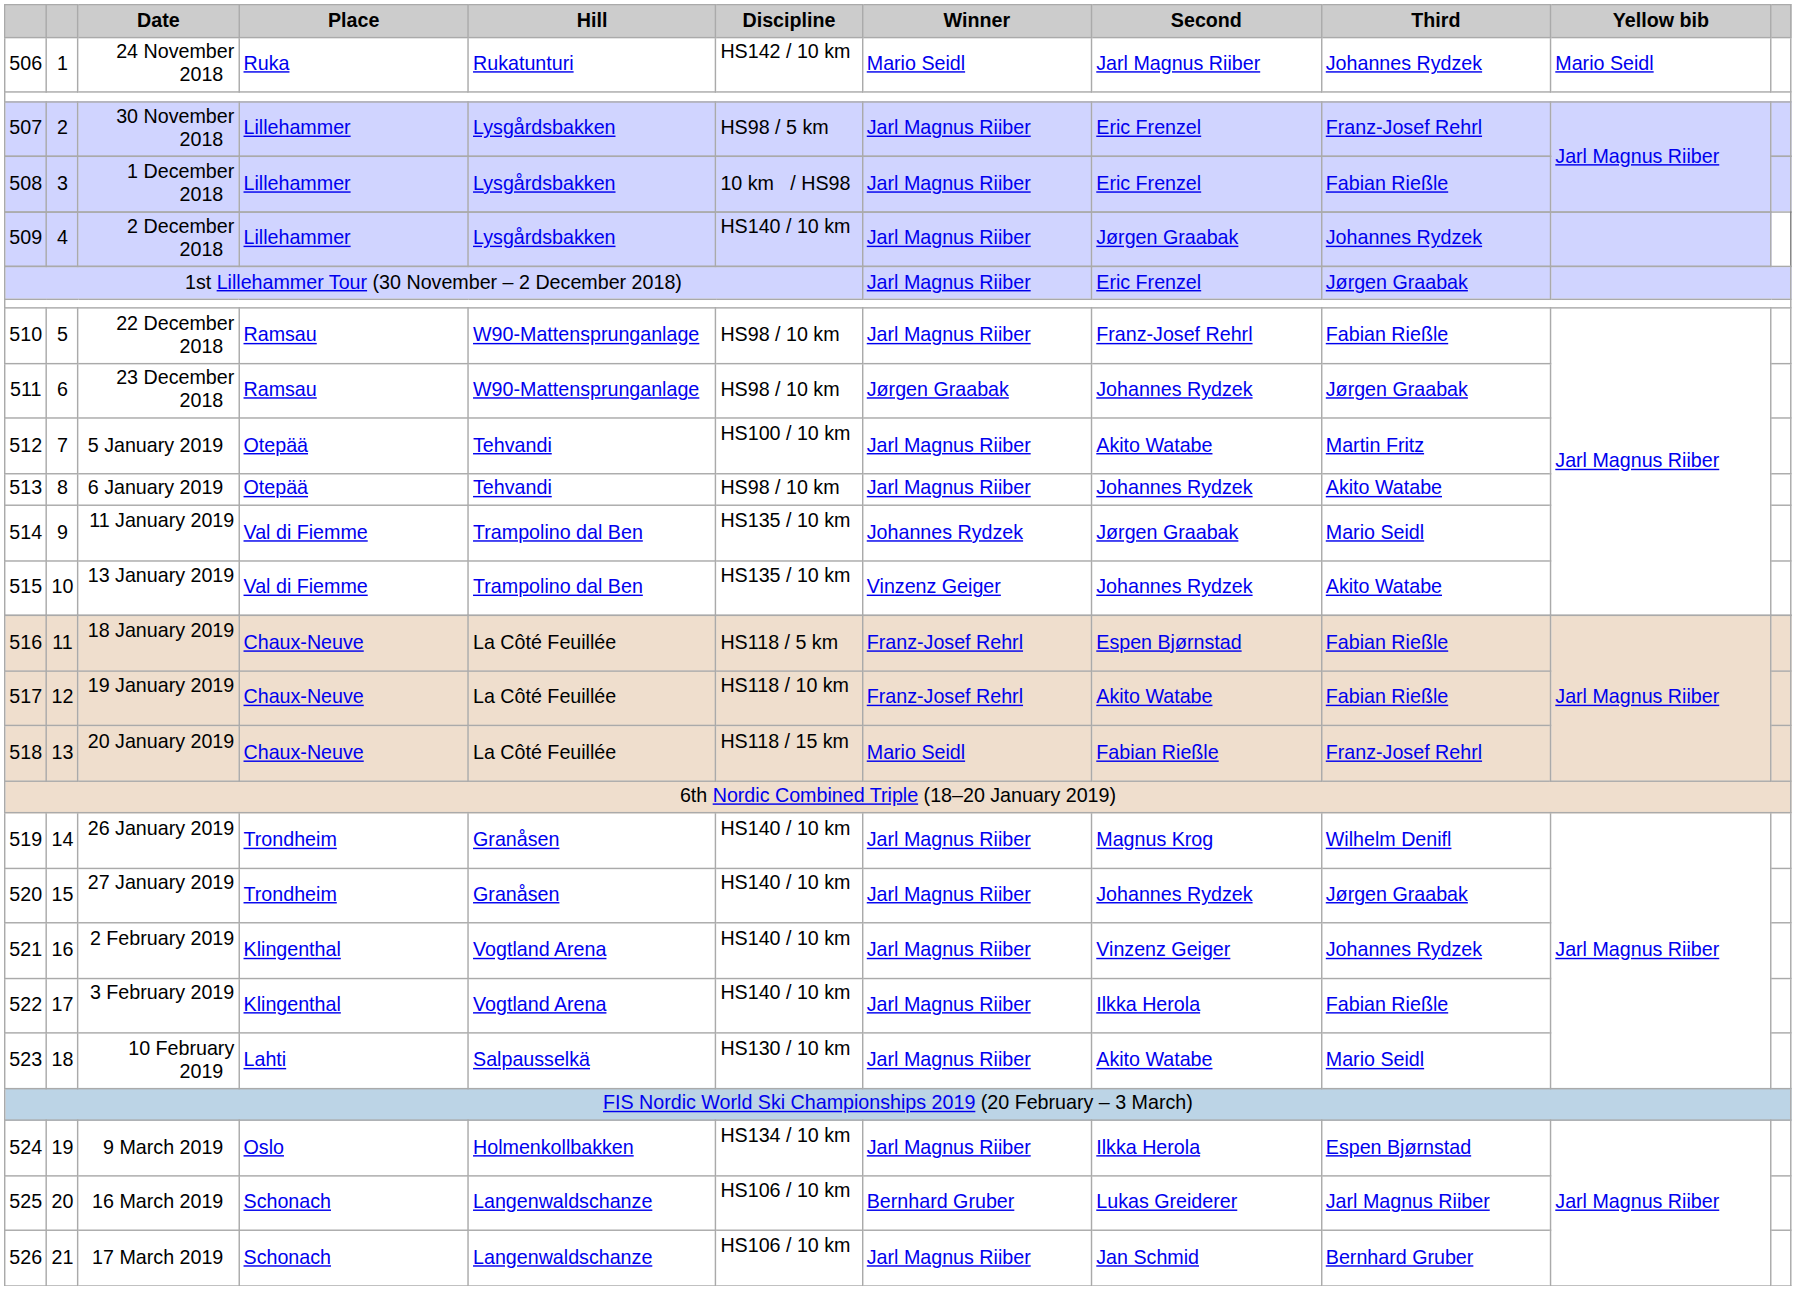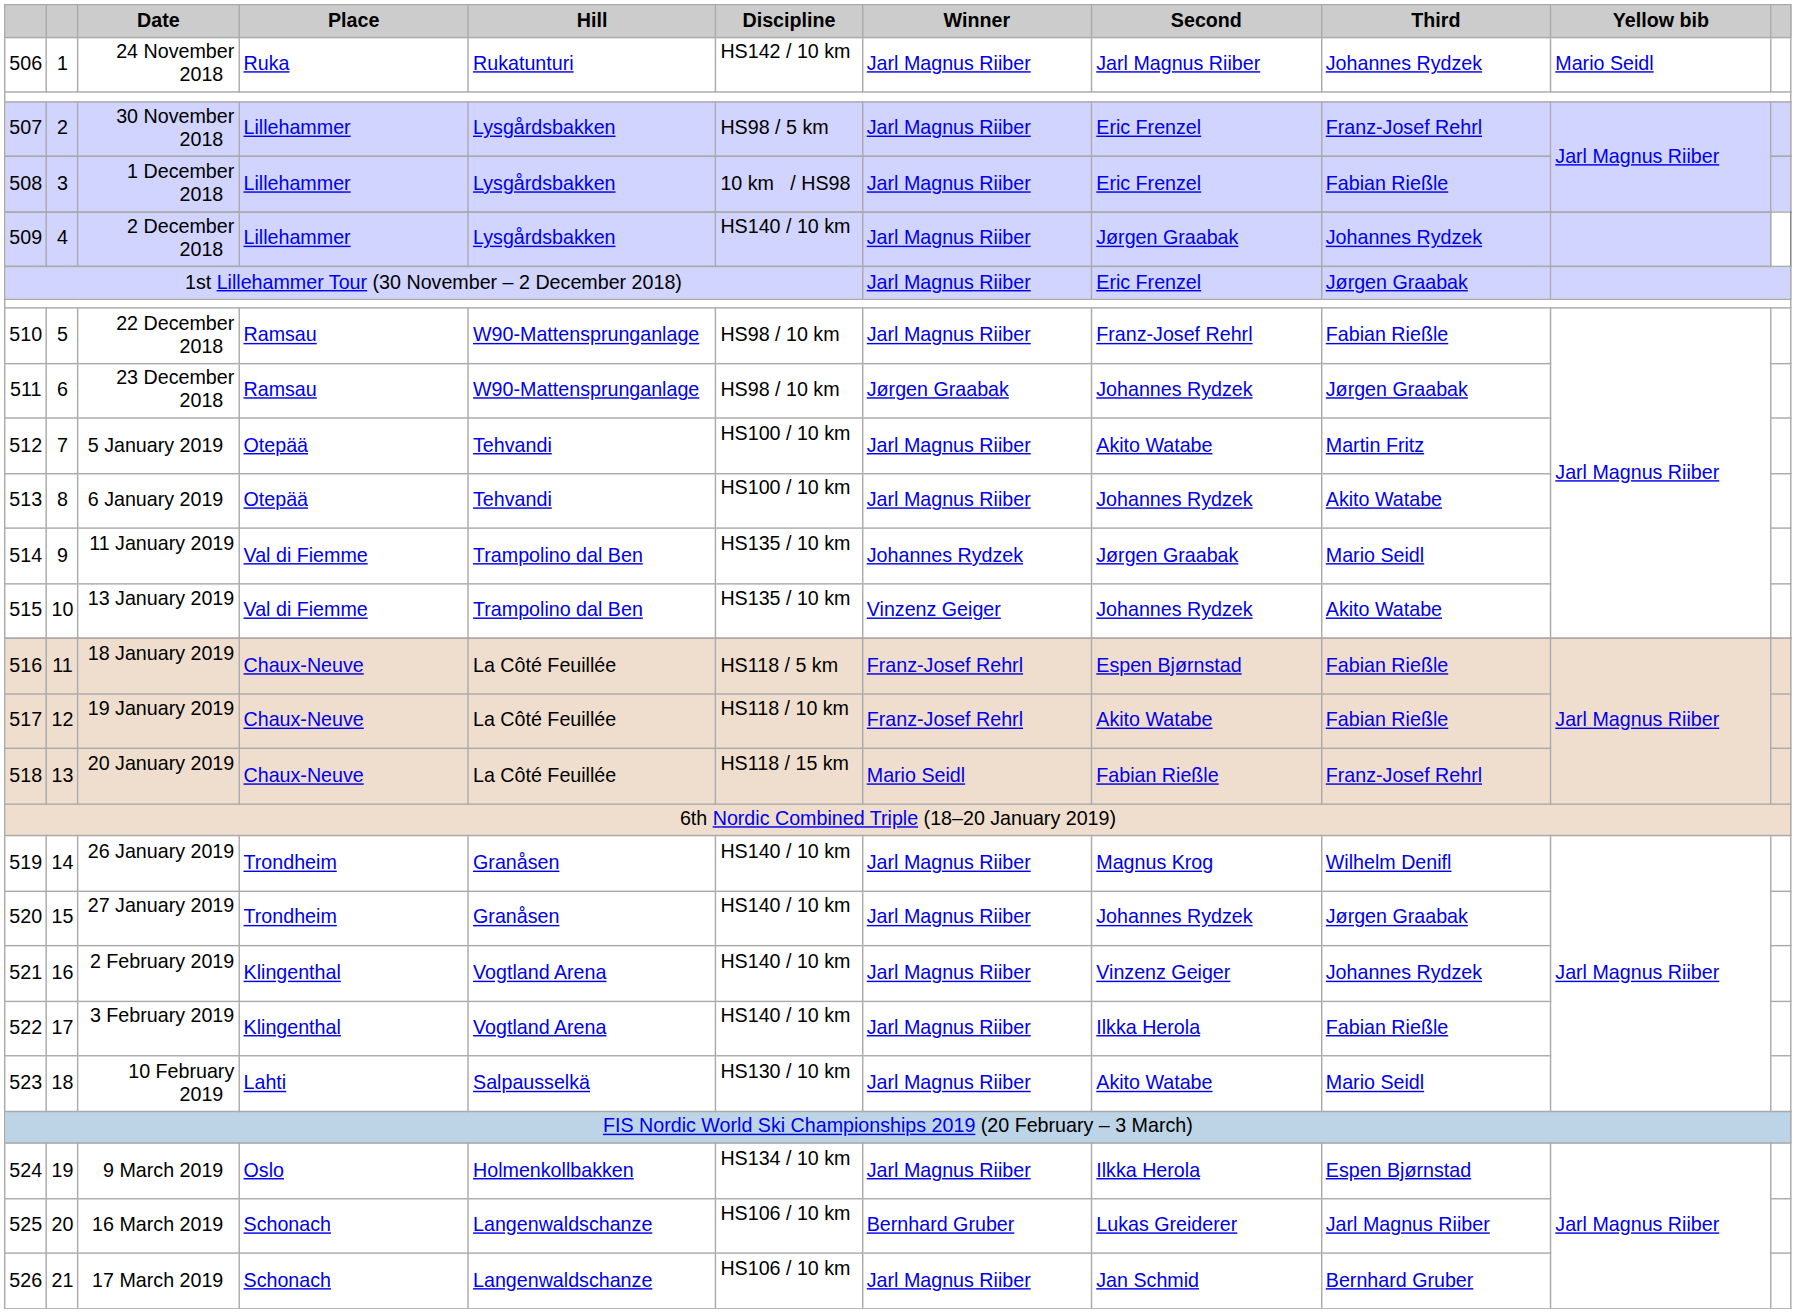 <table class="wikitable plainrowheaders" style="background:#fff; font-size:86%; line-height:16px; border:grey solid 1px; border-collapse:collapse;">
 <tr style="background:#ccc; text-align:center;">
 <th scope="col" style="background:#ccc; width=20 px;"></th>
 <th scope="col" style="background:#ccc; width=30 px;"></th>
 <th scope="col" style="background:#ccc; width:120px;">Date</th>
 <th scope="col" style="background:#ccc; width:180px;">Place</th>
 <th scope="col" style="background:#ccc; width:180px;">Hill</th>
 <th scope="col" style="background:#ccc; width:106px;">Discipline</th>
 <th scope="col" style="background:#ccc; width:185px;">Winner</th>
 <th scope="col" style="background:#ccc; width:185px;">Second</th>
 <th scope="col" style="background:#ccc; width:185px;">Third</th>
 <th scope="col" style="background:#ccc; width:180px;">Yellow bib</th>
 <th scope="col" style="background:#ccc; width:10px;"></th>
 </tr>
 <tr>
 <td align=center>506</td>
 <td align=center>1</td>
 <td align=right>24 November 2018  </td>
 <td> <a href='#'>Ruka</a></td>
 <td><a href='#'>Rukatunturi</a></td>
 <td>HS142 / 10 km  </td>
-<td> <a href='#'>Mario Seidl</a></td>
+<td> <a href='#'>Jarl Magnus Riiber</a></td>
 <td> <a href='#'>Jarl Magnus Riiber</a></td>
 <td> <a href='#'>Johannes Rydzek</a></td>
 <td> <a href='#'>Mario Seidl</a></td>
 <td></td>
 </tr>
 <tr>
 <td colspan=11></td>
 </tr>
 <tr bgcolor=#D0D4FF>
 <td align=center>507</td>
 <td align=center>2</td>
 <td align=right>30 November 2018  </td>
 <td> <a href='#'>Lillehammer</a></td>
 <td><a href='#'>Lysgårdsbakken</a></td>
 <td>HS98 / 5 km  </td>
 <td> <a href='#'>Jarl Magnus Riiber</a></td>
 <td> <a href='#'>Eric Frenzel</a></td>
 <td> <a href='#'>Franz-Josef Rehrl</a></td>
 <td rowspan=3> <a href='#'>Jarl Magnus Riiber</a></td>
 <td></td>
 </tr>
 <tr>
 </tr>
 <tr bgcolor=#D0D4FF>
 <td align=center>508</td>
 <td align=center>3</td>
 <td align=right>1 December 2018  </td>
 <td> <a href='#'>Lillehammer</a></td>
 <td><a href='#'>Lysgårdsbakken</a></td>
 <td>10 km   / HS98</td>
 <td> <a href='#'>Jarl Magnus Riiber</a></td>
 <td> <a href='#'>Eric Frenzel</a></td>
 <td> <a href='#'>Fabian Rießle</a></td>
 <td></td>
 </tr>
 <tr>
 </tr>
 <tr bgcolor=#D0D4FF>
 <td align=center>509</td>
 <td align=center>4</td>
 <td align=right>2 December 2018  </td>
 <td> <a href='#'>Lillehammer</a></td>
 <td><a href='#'>Lysgårdsbakken</a></td>
 <td>HS140 / 10 km  </td>
 <td> <a href='#'>Jarl Magnus Riiber</a></td>
 <td> <a href='#'>Jørgen Graabak</a></td>
 <td> <a href='#'>Johannes Rydzek</a></td>
 <td></td>
 </tr>
 <tr>
 </tr>
 <tr bgcolor=#D0D4FF>
 <td colspan=6 align=center>1st <a href='#'>Lillehammer Tour</a> (30 November – 2 December 2018)</td>
 <td> <a href='#'>Jarl Magnus Riiber</a></td>
 <td> <a href='#'>Eric Frenzel</a></td>
 <td> <a href='#'>Jørgen Graabak</a></td>
 <td colspan=2></td>
 </tr>
 <tr>
 <td colspan=11></td>
 </tr>
 <tr>
 <td align=center>510</td>
 <td align=center>5</td>
 <td align=right>22 December 2018  </td>
 <td> <a href='#'>Ramsau</a></td>
 <td><a href='#'>W90-Mattensprunganlage</a></td>
 <td>HS98 / 10 km  </td>
 <td> <a href='#'>Jarl Magnus Riiber</a></td>
 <td> <a href='#'>Franz-Josef Rehrl</a></td>
 <td> <a href='#'>Fabian Rießle</a></td>
 <td rowspan="6"> <a href='#'>Jarl Magnus Riiber</a></td>
 <td></td>
 </tr>
 <tr>
 <td align=center>511</td>
 <td align=center>6</td>
 <td align=right>23 December 2018  </td>
 <td> <a href='#'>Ramsau</a></td>
 <td><a href='#'>W90-Mattensprunganlage</a></td>
 <td>HS98 / 10 km  </td>
 <td> <a href='#'>Jørgen Graabak</a></td>
 <td> <a href='#'>Johannes Rydzek</a></td>
 <td> <a href='#'>Jørgen Graabak</a></td>
 <td></td>
 </tr>
 <tr>
 <td align=center>512</td>
 <td align=center>7</td>
 <td align=right>5 January 2019  </td>
 <td> <a href='#'>Otepää</a></td>
 <td><a href='#'>Tehvandi</a></td>
 <td>HS100 / 10 km  </td>
 <td> <a href='#'>Jarl Magnus Riiber</a></td>
 <td> <a href='#'>Akito Watabe</a></td>
 <td> <a href='#'>Martin Fritz</a></td>
 <td></td>
 </tr>
 <tr>
 <td align=center>513</td>
 <td align=center>8</td>
 <td align=right>6 January 2019  </td>
 <td> <a href='#'>Otepää</a></td>
 <td><a href='#'>Tehvandi</a></td>
-<td>HS98 / 10 km  </td>
+<td>HS100 / 10 km  </td>
 <td> <a href='#'>Jarl Magnus Riiber</a></td>
 <td> <a href='#'>Johannes Rydzek</a></td>
 <td> <a href='#'>Akito Watabe</a></td>
 <td></td>
 </tr>
 <tr>
 <td align=center>514</td>
 <td align=center>9</td>
 <td align=right>11 January 2019  </td>
 <td> <a href='#'>Val di Fiemme</a></td>
 <td><a href='#'>Trampolino dal Ben</a></td>
 <td>HS135 / 10 km  </td>
 <td> <a href='#'>Johannes Rydzek</a></td>
 <td> <a href='#'>Jørgen Graabak</a></td>
 <td> <a href='#'>Mario Seidl</a></td>
 <td></td>
 </tr>
 <tr>
 <td align=center>515</td>
 <td align=center>10</td>
 <td align=right>13 January 2019  </td>
 <td> <a href='#'>Val di Fiemme</a></td>
 <td><a href='#'>Trampolino dal Ben</a></td>
 <td>HS135 / 10 km  </td>
 <td> <a href='#'>Vinzenz Geiger</a></td>
 <td> <a href='#'>Johannes Rydzek</a></td>
 <td> <a href='#'>Akito Watabe</a></td>
 <td></td>
 </tr>
 <tr>
 </tr>
 <tr bgcolor=#EFDECD>
 <td align=center>516</td>
 <td align=center>11</td>
 <td align=right>18 January 2019  </td>
 <td> <a href='#'>Chaux-Neuve</a></td>
 <td>La Côté Feuillée</td>
 <td>HS118 / 5 km  </td>
 <td> <a href='#'>Franz-Josef Rehrl</a></td>
 <td> <a href='#'>Espen Bjørnstad</a></td>
 <td> <a href='#'>Fabian Rießle</a></td>
 <td rowspan="3"> <a href='#'>Jarl Magnus Riiber</a></td>
 <td></td>
 </tr>
 <tr bgcolor=#EFDECD>
 <td align=center>517</td>
 <td align=center>12</td>
 <td align=right>19 January 2019  </td>
 <td> <a href='#'>Chaux-Neuve</a></td>
 <td>La Côté Feuillée</td>
 <td>HS118 / 10 km  </td>
 <td> <a href='#'>Franz-Josef Rehrl</a></td>
 <td> <a href='#'>Akito Watabe</a></td>
 <td> <a href='#'>Fabian Rießle</a></td>
 <td></td>
 </tr>
 <tr bgcolor=#EFDECD>
 <td align=center>518</td>
 <td align=center>13</td>
 <td align=right>20 January 2019  </td>
 <td> <a href='#'>Chaux-Neuve</a></td>
 <td>La Côté Feuillée</td>
 <td>HS118 / 15 km  </td>
 <td> <a href='#'>Mario Seidl</a></td>
 <td> <a href='#'>Fabian Rießle</a></td>
 <td> <a href='#'>Franz-Josef Rehrl</a></td>
 <td></td>
 </tr>
 <tr bgcolor="#EFDECD">
 <td colspan="11" align="center">6th <a href='#'>Nordic Combined Triple</a> (18–20 January 2019)</td>
 </tr>
 <tr>
 <td align=center>519</td>
 <td align=center>14</td>
 <td align=right>26 January 2019  </td>
 <td> <a href='#'>Trondheim</a></td>
 <td><a href='#'>Granåsen</a></td>
 <td>HS140 / 10 km  </td>
 <td> <a href='#'>Jarl Magnus Riiber</a></td>
 <td> <a href='#'>Magnus Krog</a></td>
 <td> <a href='#'>Wilhelm Denifl</a></td>
 <td rowspan="5"> <a href='#'>Jarl Magnus Riiber</a></td>
 <td></td>
 </tr>
 <tr>
 <td align=center>520</td>
 <td align=center>15</td>
 <td align=right>27 January 2019  </td>
 <td> <a href='#'>Trondheim</a></td>
 <td><a href='#'>Granåsen</a></td>
 <td>HS140 / 10 km  </td>
 <td> <a href='#'>Jarl Magnus Riiber</a></td>
 <td> <a href='#'>Johannes Rydzek</a></td>
 <td> <a href='#'>Jørgen Graabak</a></td>
 <td></td>
 </tr>
 <tr>
 <td align=center>521</td>
 <td align=center>16</td>
 <td align=right>2 February 2019  </td>
 <td> <a href='#'>Klingenthal</a></td>
 <td><a href='#'>Vogtland Arena</a></td>
 <td>HS140 / 10 km  </td>
 <td> <a href='#'>Jarl Magnus Riiber</a></td>
 <td> <a href='#'>Vinzenz Geiger</a></td>
 <td> <a href='#'>Johannes Rydzek</a></td>
 <td></td>
 </tr>
 <tr>
 <td align=center>522</td>
 <td align=center>17</td>
 <td align=right>3 February 2019  </td>
 <td> <a href='#'>Klingenthal</a></td>
 <td><a href='#'>Vogtland Arena</a></td>
 <td>HS140 / 10 km  </td>
 <td> <a href='#'>Jarl Magnus Riiber</a></td>
 <td> <a href='#'>Ilkka Herola</a></td>
 <td> <a href='#'>Fabian Rießle</a></td>
 <td></td>
 </tr>
 <tr>
 <td align=center>523</td>
 <td align=center>18</td>
 <td align=right>10 February 2019  </td>
 <td> <a href='#'>Lahti</a></td>
 <td><a href='#'>Salpausselkä</a></td>
 <td>HS130 / 10 km  </td>
 <td> <a href='#'>Jarl Magnus Riiber</a></td>
 <td> <a href='#'>Akito Watabe</a></td>
 <td> <a href='#'>Mario Seidl</a></td>
 <td></td>
 </tr>
 <tr bgcolor=#BCD4E6>
 <td colspan=11 align=center><a href='#'>FIS Nordic World Ski Championships 2019</a> (20 February – 3 March)</td>
 </tr>
 <tr>
 <td align=center>524</td>
 <td align=center>19</td>
 <td align=right>9 March 2019  </td>
 <td> <a href='#'>Oslo</a></td>
 <td><a href='#'>Holmenkollbakken</a></td>
 <td>HS134 / 10 km  </td>
 <td> <a href='#'>Jarl Magnus Riiber</a></td>
 <td> <a href='#'>Ilkka Herola</a></td>
 <td> <a href='#'>Espen Bjørnstad</a></td>
 <td rowspan="3"> <a href='#'>Jarl Magnus Riiber</a></td>
 <td></td>
 </tr>
 <tr>
 <td align=center>525</td>
 <td align=center>20</td>
 <td align=right>16 March 2019  </td>
 <td> <a href='#'>Schonach</a></td>
 <td><a href='#'>Langenwaldschanze</a></td>
 <td>HS106 / 10 km  </td>
 <td> <a href='#'>Bernhard Gruber</a></td>
 <td> <a href='#'>Lukas Greiderer</a></td>
 <td> <a href='#'>Jarl Magnus Riiber</a></td>
 <td></td>
 </tr>
 <tr>
 <td align=center>526</td>
 <td align=center>21</td>
 <td align=right>17 March 2019  </td>
 <td> <a href='#'>Schonach</a></td>
 <td><a href='#'>Langenwaldschanze</a></td>
 <td>HS106 / 10 km  </td>
 <td> <a href='#'>Jarl Magnus Riiber</a></td>
 <td> <a href='#'>Jan Schmid</a></td>
 <td> <a href='#'>Bernhard Gruber</a></td>
 <td></td>
 </tr>
 </table>
